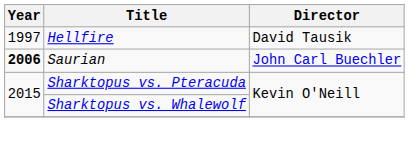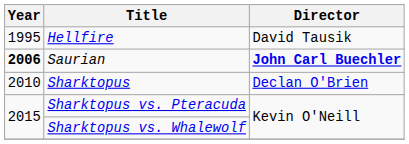 <table class="wikitable">
 <tr>
 <th>Year</th>
 <th>Title</th>
 <th>Director</th>
 </tr>
 <tr>
-<td>1997</td>
+<td>1995</td>
 <td><em><a href='#'>Hellfire</a></em></td>
 <td>David Tausik</td>
 </tr>
 <tr>
 <td><strong>2006</strong></td>
 <td><em>Saurian</em></td>
-<td><a href='#'>John Carl Buechler</a></td>
+<td><strong><a href='#'>John Carl Buechler</a></strong></td>
+</tr>
+<tr>
+<td>2010</td>
+<td><em><a href='#'>Sharktopus</a></em></td>
+<td><a href='#'>Declan O'Brien</a></td>
 </tr>
 <tr>
 <td rowspan=2>2015</td>
 <td><em><a href='#'>Sharktopus vs. Pteracuda</a></em></td>
 <td rowspan=2>Kevin O'Neill</td>
 </tr>
 <tr>
 <td><em><a href='#'>Sharktopus vs. Whalewolf</a></em></td>
 </tr>
 <tr>
 </tr>
 </table>
